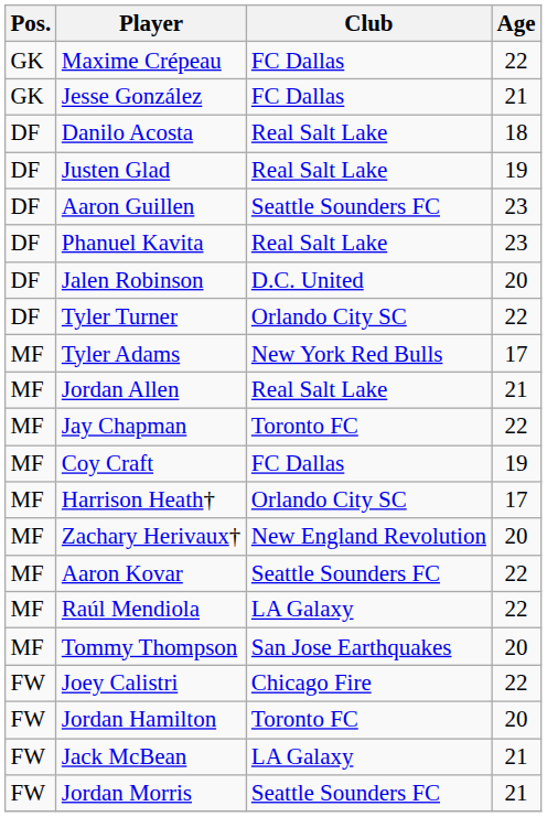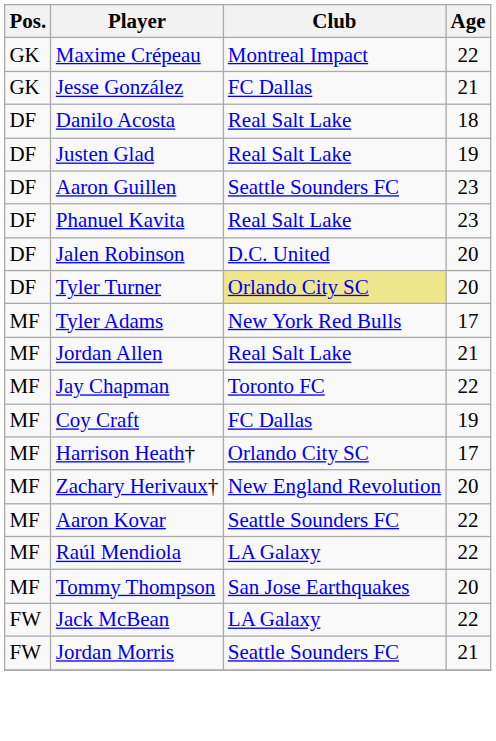 <table class="wikitable">
 <tr>
 <th>Pos.</th>
 <th>Player</th>
 <th>Club</th>
 <th>Age</th>
 </tr>
 <tr>
 <td>GK</td>
 <td> <a href='#'>Maxime Crépeau</a></td>
-<td><a href='#'>FC Dallas</a></td>
+<td><a href='#'>Montreal Impact</a></td>
 <td style="text-align:center;">22</td>
 </tr>
 <tr>
 <td>GK</td>
 <td>   <a href='#'>Jesse González</a></td>
 <td><a href='#'>FC Dallas</a></td>
 <td style="text-align:center;">21</td>
 </tr>
 <tr>
 <td>DF</td>
 <td> <a href='#'>Danilo Acosta</a></td>
 <td><a href='#'>Real Salt Lake</a></td>
 <td style="text-align:center;">18</td>
 </tr>
 <tr>
 <td>DF</td>
 <td> <a href='#'>Justen Glad</a></td>
 <td><a href='#'>Real Salt Lake</a></td>
 <td style="text-align:center;">19</td>
 </tr>
 <tr>
 <td>DF</td>
 <td> <a href='#'>Aaron Guillen</a></td>
 <td><a href='#'>Seattle Sounders FC</a></td>
 <td style="text-align:center;">23</td>
 </tr>
 <tr>
 <td>DF</td>
 <td> <a href='#'>Phanuel Kavita</a></td>
 <td><a href='#'>Real Salt Lake</a></td>
 <td style="text-align:center;">23</td>
 </tr>
 <tr>
 <td>DF</td>
 <td> <a href='#'>Jalen Robinson</a></td>
 <td><a href='#'>D.C. United</a></td>
 <td style="text-align:center;">20</td>
 </tr>
 <tr>
 <td>DF</td>
 <td> <a href='#'>Tyler Turner</a></td>
-<td><a href='#'>Orlando City SC</a></td>
-<td style="text-align:center;">22</td>
+<td style="background: khaki;"><a href='#'>Orlando City SC</a></td>
+<td style="text-align:center;">20</td>
 </tr>
 <tr>
 <td>MF</td>
 <td> <a href='#'>Tyler Adams</a></td>
 <td><a href='#'>New York Red Bulls</a></td>
 <td style="text-align:center;">17</td>
 </tr>
 <tr>
 <td>MF</td>
 <td> <a href='#'>Jordan Allen</a></td>
 <td><a href='#'>Real Salt Lake</a></td>
 <td style="text-align:center;">21</td>
 </tr>
 <tr>
 <td>MF</td>
 <td> <a href='#'>Jay Chapman</a></td>
 <td><a href='#'>Toronto FC</a></td>
 <td style="text-align:center;">22</td>
 </tr>
 <tr>
 <td>MF</td>
 <td> <a href='#'>Coy Craft</a></td>
 <td><a href='#'>FC Dallas</a></td>
 <td style="text-align:center;">19</td>
 </tr>
 <tr>
 <td>MF</td>
 <td> <a href='#'>Harrison Heath</a>†</td>
 <td><a href='#'>Orlando City SC</a></td>
 <td style="text-align:center;">17</td>
 </tr>
 <tr>
 <td>MF</td>
 <td> <a href='#'>Zachary Herivaux</a>†</td>
 <td><a href='#'>New England Revolution</a></td>
 <td style="text-align:center;">20</td>
 </tr>
 <tr>
 <td>MF</td>
 <td> <a href='#'>Aaron Kovar</a></td>
 <td><a href='#'>Seattle Sounders FC</a></td>
 <td style="text-align:center;">22</td>
 </tr>
 <tr>
 <td>MF</td>
 <td> <a href='#'>Raúl Mendiola</a></td>
 <td><a href='#'>LA Galaxy</a></td>
 <td style="text-align:center;">22</td>
 </tr>
 <tr>
 <td>MF</td>
 <td> <a href='#'>Tommy Thompson</a></td>
 <td><a href='#'>San Jose Earthquakes</a></td>
 <td style="text-align:center;">20</td>
 </tr>
 <tr>
 <td>FW</td>
-<td> <a href='#'>Joey Calistri</a></td>
-<td><a href='#'>Chicago Fire</a></td>
-<td style="text-align:center;">22</td>
-</tr>
-<tr>
-<td>FW</td>
-<td> <a href='#'>Jordan Hamilton</a></td>
-<td><a href='#'>Toronto FC</a></td>
-<td style="text-align:center;">20</td>
-</tr>
-<tr>
-<td>FW</td>
 <td> <a href='#'>Jack McBean</a></td>
 <td><a href='#'>LA Galaxy</a></td>
-<td style="text-align:center;">21</td>
+<td style="text-align:center;">22</td>
 </tr>
 <tr>
 <td>FW</td>
 <td> <a href='#'>Jordan Morris</a></td>
 <td><a href='#'>Seattle Sounders FC</a></td>
 <td style="text-align:center;">21</td>
 </tr>
 <tr>
 </tr>
 </table>
